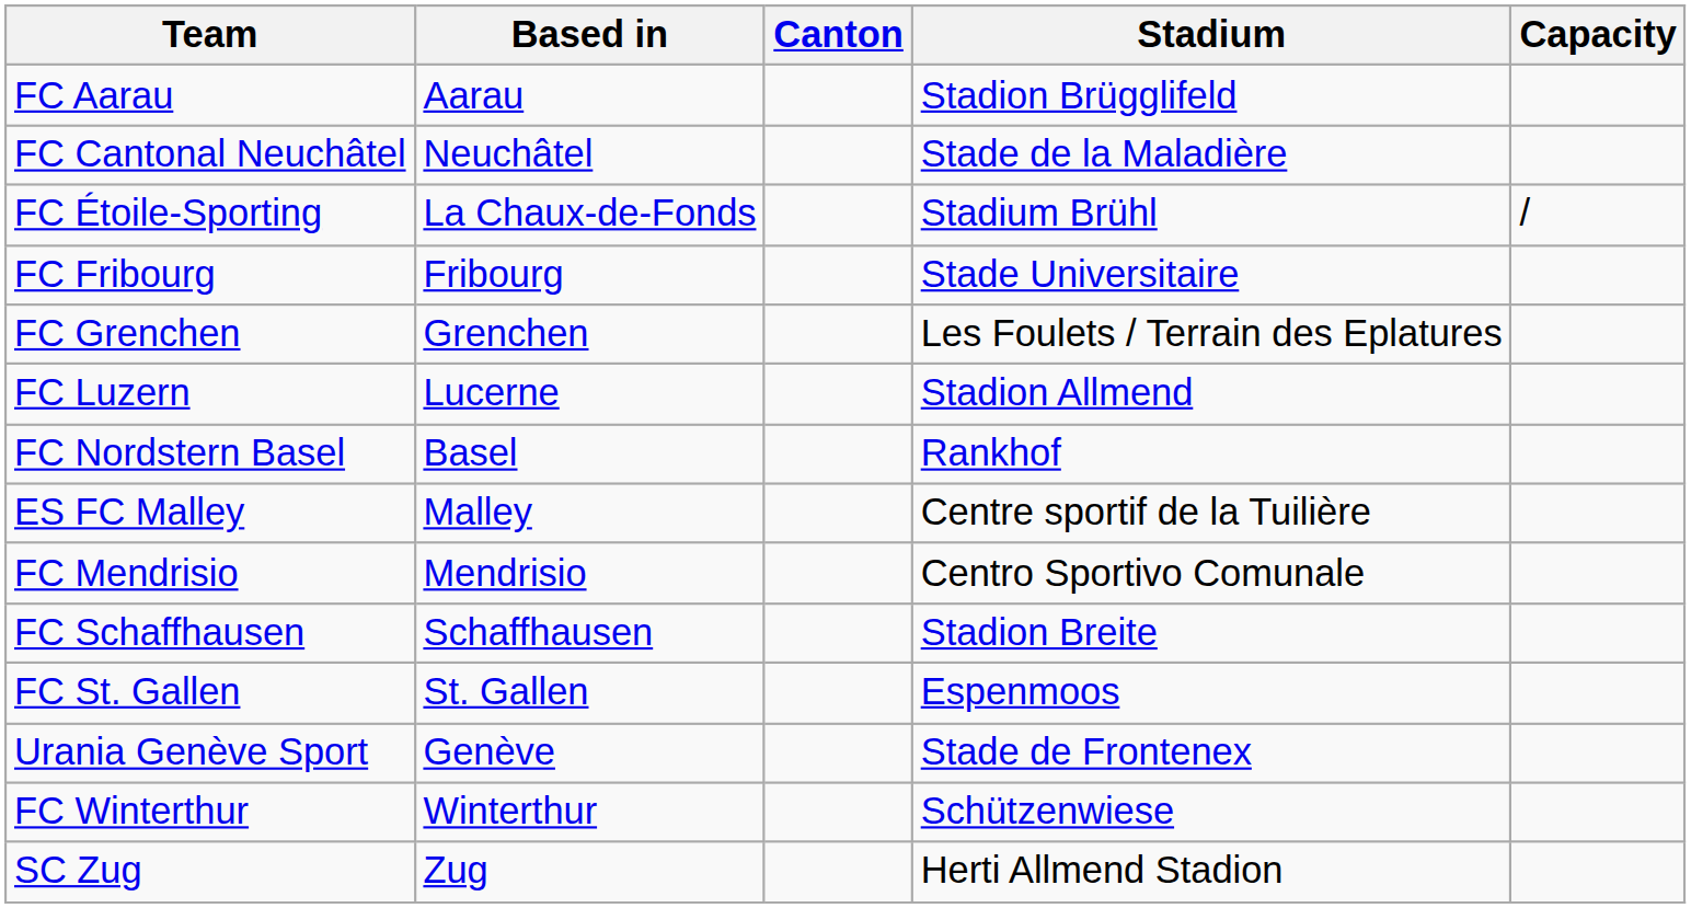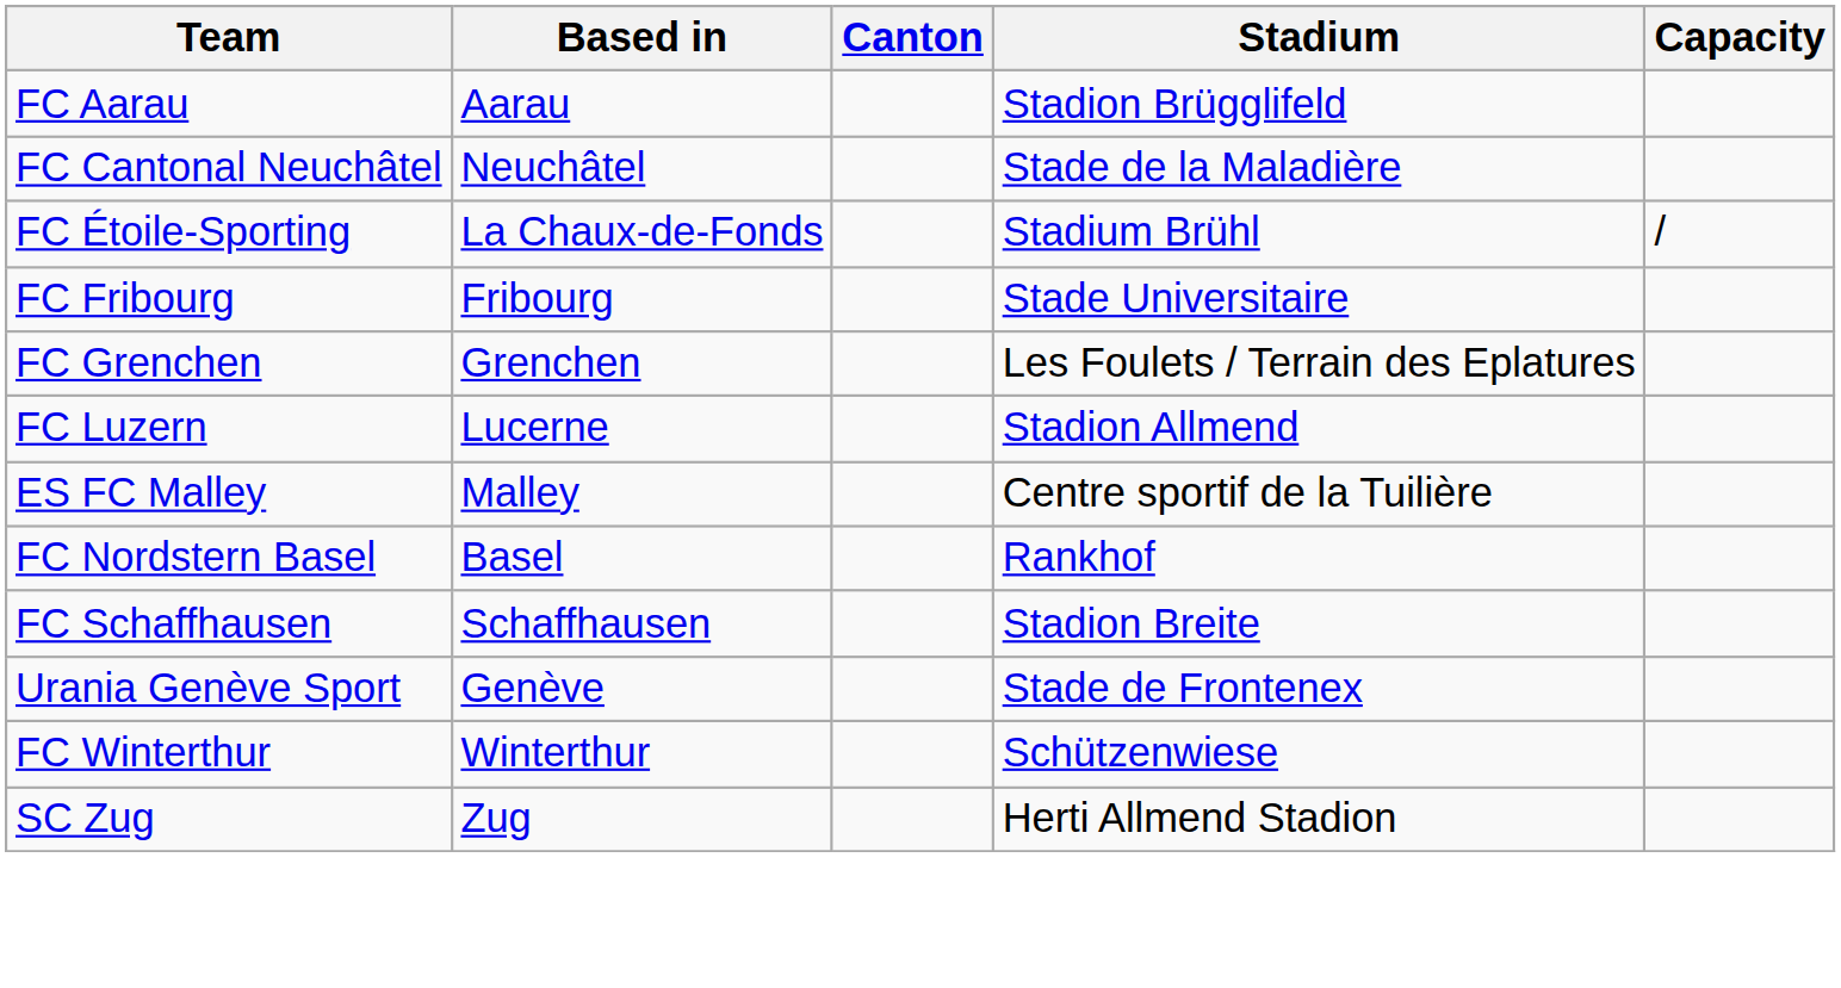 <table class="wikitable sortable" style="text-align: left;">
 <tr>
 <th>Team</th>
 <th>Based in</th>
 <th><a href='#'>Canton</a></th>
 <th>Stadium</th>
 <th>Capacity</th>
 </tr>
 <tr>
 <td><a href='#'>FC Aarau</a></td>
 <td><a href='#'>Aarau</a></td>
 <td></td>
 <td><a href='#'>Stadion Brügglifeld</a></td>
 <td></td>
 </tr>
 <tr>
 <td><a href='#'>FC Cantonal Neuchâtel</a></td>
 <td><a href='#'>Neuchâtel</a></td>
 <td></td>
 <td><a href='#'>Stade de la Maladière</a></td>
 <td></td>
 </tr>
 <tr>
 <td><a href='#'>FC Étoile-Sporting</a></td>
 <td><a href='#'>La Chaux-de-Fonds</a></td>
 <td></td>
 <td><a href='#'>Stadium Brühl</a></td>
 <td> / </td>
 </tr>
 <tr>
 <td><a href='#'>FC Fribourg</a></td>
 <td><a href='#'>Fribourg</a></td>
 <td></td>
 <td><a href='#'>Stade Universitaire</a></td>
 <td></td>
 </tr>
 <tr>
 <td><a href='#'>FC Grenchen</a></td>
 <td><a href='#'>Grenchen</a></td>
 <td></td>
 <td>Les Foulets / Terrain des Eplatures</td>
 <td></td>
 </tr>
 <tr>
 <td><a href='#'>FC Luzern</a></td>
 <td><a href='#'>Lucerne</a></td>
 <td></td>
 <td><a href='#'>Stadion Allmend</a></td>
 <td></td>
 </tr>
 <tr>
+<td><a href='#'>ES FC Malley</a></td>
+<td><a href='#'>Malley</a></td>
+<td></td>
+<td>Centre sportif de la Tuilière</td>
+<td></td>
+</tr>
+<tr>
 <td><a href='#'>FC Nordstern Basel</a></td>
 <td><a href='#'>Basel</a></td>
 <td></td>
 <td><a href='#'>Rankhof</a></td>
 <td></td>
 </tr>
 <tr>
-<td><a href='#'>ES FC Malley</a></td>
-<td><a href='#'>Malley</a></td>
-<td></td>
-<td>Centre sportif de la Tuilière</td>
-<td></td>
-</tr>
-<tr>
-<td><a href='#'>FC Mendrisio</a></td>
-<td><a href='#'>Mendrisio</a></td>
-<td></td>
-<td>Centro Sportivo Comunale</td>
-<td></td>
-</tr>
-<tr>
 <td><a href='#'>FC Schaffhausen</a></td>
 <td><a href='#'>Schaffhausen</a></td>
 <td></td>
 <td><a href='#'>Stadion Breite</a></td>
-<td></td>
-</tr>
-<tr>
-<td><a href='#'>FC St. Gallen</a></td>
-<td><a href='#'>St. Gallen</a></td>
-<td></td>
-<td><a href='#'>Espenmoos</a></td>
 <td></td>
 </tr>
 <tr>
 <td><a href='#'>Urania Genève Sport</a></td>
 <td><a href='#'>Genève</a></td>
 <td></td>
 <td><a href='#'>Stade de Frontenex</a></td>
 <td></td>
 </tr>
 <tr>
 <td><a href='#'>FC Winterthur</a></td>
 <td><a href='#'>Winterthur</a></td>
 <td></td>
 <td><a href='#'>Schützenwiese</a></td>
 <td></td>
 </tr>
 <tr>
 <td><a href='#'>SC Zug</a></td>
 <td><a href='#'>Zug</a></td>
 <td></td>
 <td>Herti Allmend Stadion</td>
 <td></td>
 </tr>
 <tr>
 </tr>
 </table>
